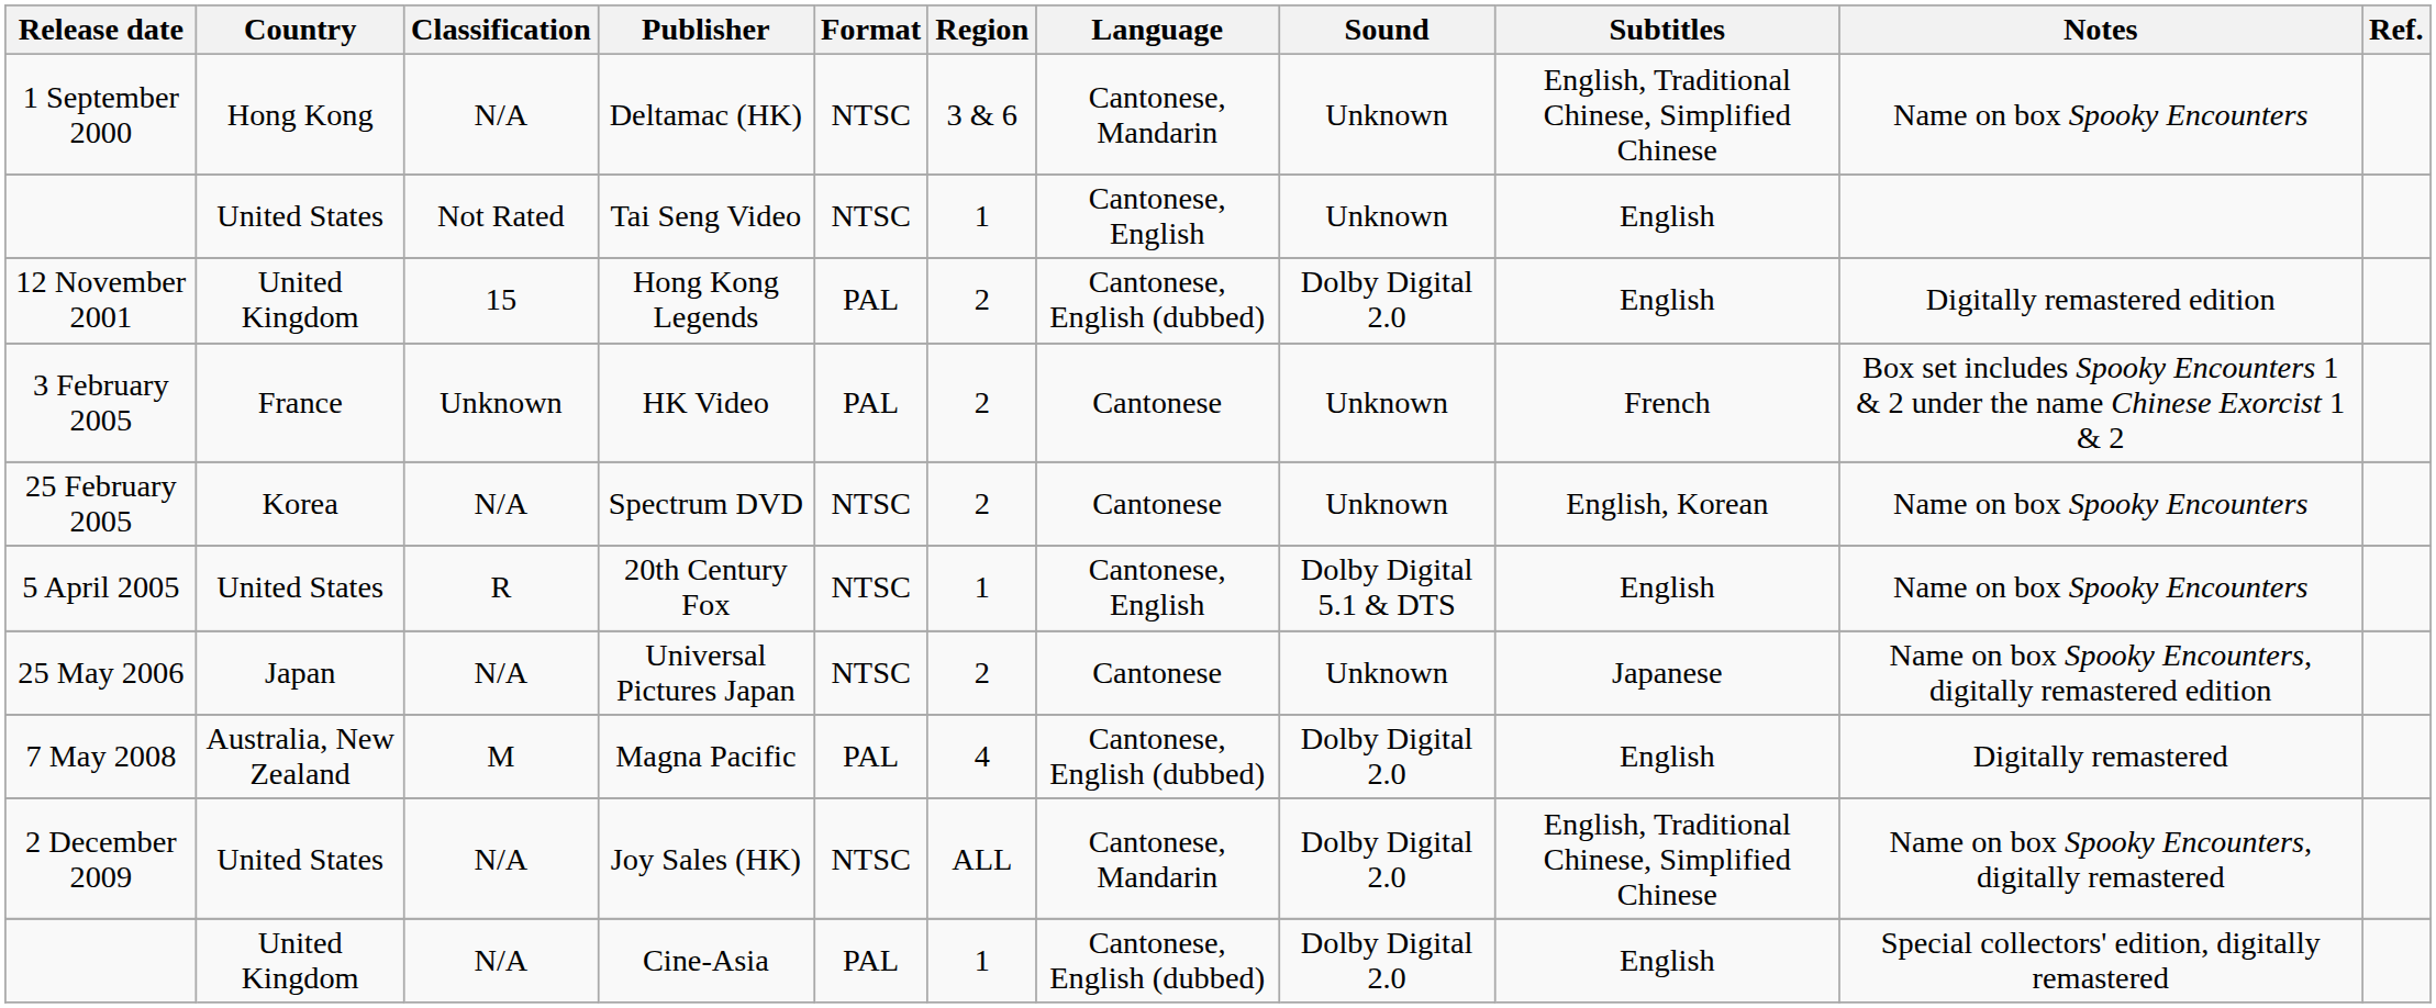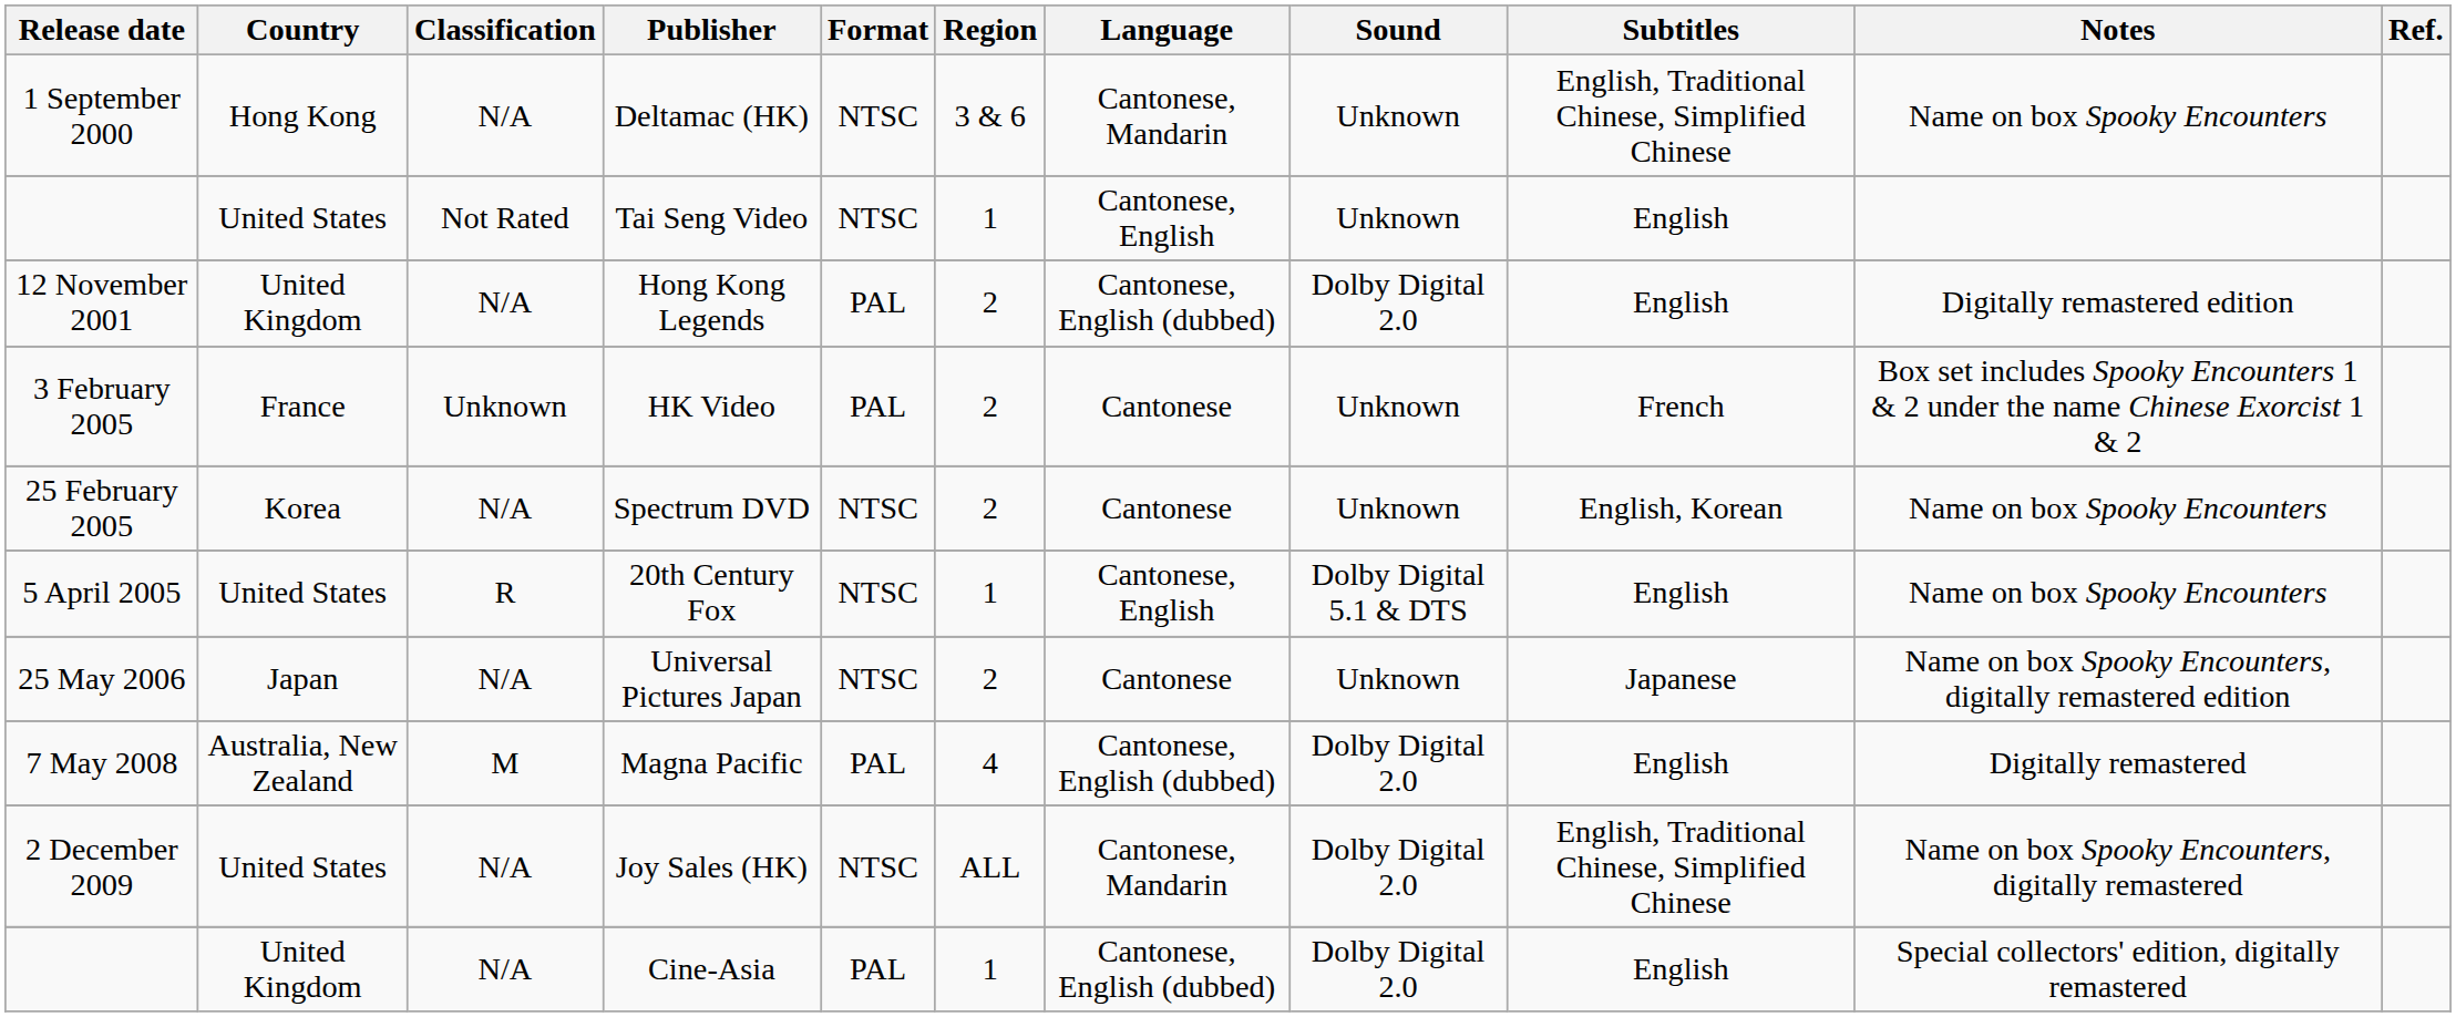 <table class="wikitable">
 <tr>
 <th>Release date</th>
 <th>Country</th>
 <th>Classification</th>
 <th>Publisher</th>
 <th>Format</th>
 <th>Region</th>
 <th>Language</th>
 <th>Sound</th>
 <th>Subtitles</th>
 <th>Notes</th>
 <th>Ref.</th>
 </tr>
 <tr style="text-align:center;">
 <td>1 September 2000</td>
 <td>Hong Kong</td>
 <td>N/A</td>
 <td>Deltamac (HK)</td>
 <td>NTSC</td>
 <td>3 & 6</td>
 <td>Cantonese, Mandarin</td>
 <td>Unknown</td>
 <td>English, Traditional Chinese, Simplified Chinese</td>
 <td>Name on box <em>Spooky Encounters</em></td>
 <td></td>
 </tr>
 <tr>
 </tr>
 <tr style="text-align:center;">
 <td></td>
 <td>United States</td>
 <td>Not Rated</td>
 <td>Tai Seng Video</td>
 <td>NTSC</td>
 <td>1</td>
 <td>Cantonese, English</td>
 <td>Unknown</td>
 <td>English</td>
 <td></td>
 <td></td>
 </tr>
 <tr>
 </tr>
 <tr style="text-align:center;">
 <td>12 November 2001</td>
 <td>United Kingdom</td>
-<td>15</td>
+<td>N/A</td>
 <td>Hong Kong Legends</td>
 <td>PAL</td>
 <td>2</td>
 <td>Cantonese, English (dubbed)</td>
 <td>Dolby Digital 2.0</td>
 <td>English</td>
 <td>Digitally remastered edition</td>
 <td></td>
 </tr>
 <tr>
 </tr>
 <tr style="text-align:center;">
 <td>3 February 2005</td>
 <td>France</td>
 <td>Unknown</td>
 <td>HK Video</td>
 <td>PAL</td>
 <td>2</td>
 <td>Cantonese</td>
 <td>Unknown</td>
 <td>French</td>
 <td>Box set includes <em>Spooky Encounters</em> 1 & 2 under the name <em>Chinese Exorcist</em> 1 & 2</td>
 <td></td>
 </tr>
 <tr>
 </tr>
 <tr style="text-align:center;">
 <td>25 February 2005</td>
 <td>Korea</td>
 <td>N/A</td>
 <td>Spectrum DVD</td>
 <td>NTSC</td>
 <td>2</td>
 <td>Cantonese</td>
 <td>Unknown</td>
 <td>English, Korean</td>
 <td>Name on box <em>Spooky Encounters</em></td>
 <td></td>
 </tr>
 <tr>
 </tr>
 <tr style="text-align:center;">
 <td>5 April 2005</td>
 <td>United States</td>
 <td>R</td>
 <td>20th Century Fox</td>
 <td>NTSC</td>
 <td>1</td>
 <td>Cantonese, English</td>
 <td>Dolby Digital 5.1 & DTS</td>
 <td>English</td>
 <td>Name on box <em>Spooky Encounters</em></td>
 <td></td>
 </tr>
 <tr>
 </tr>
 <tr style="text-align:center;">
 <td>25 May 2006</td>
 <td>Japan</td>
 <td>N/A</td>
 <td>Universal Pictures Japan</td>
 <td>NTSC</td>
 <td>2</td>
 <td>Cantonese</td>
 <td>Unknown</td>
 <td>Japanese</td>
 <td>Name on box <em>Spooky Encounters</em>, digitally remastered edition</td>
 <td></td>
 </tr>
 <tr>
 </tr>
 <tr style="text-align:center;">
 <td>7 May 2008</td>
 <td>Australia, New Zealand</td>
 <td>M</td>
 <td>Magna Pacific</td>
 <td>PAL</td>
 <td>4</td>
 <td>Cantonese, English (dubbed)</td>
 <td>Dolby Digital 2.0</td>
 <td>English</td>
 <td>Digitally remastered</td>
 <td></td>
 </tr>
 <tr>
 </tr>
 <tr style="text-align:center;">
 <td>2 December 2009</td>
 <td>United States</td>
 <td>N/A</td>
 <td>Joy Sales (HK)</td>
 <td>NTSC</td>
 <td>ALL</td>
 <td>Cantonese, Mandarin</td>
 <td>Dolby Digital 2.0</td>
 <td>English, Traditional Chinese, Simplified Chinese</td>
 <td>Name on box <em>Spooky Encounters</em>, digitally remastered</td>
 <td></td>
 </tr>
 <tr>
 </tr>
 <tr>
 </tr>
 <tr style="text-align:center;">
 <td></td>
 <td>United Kingdom</td>
 <td>N/A</td>
 <td>Cine-Asia</td>
 <td>PAL</td>
 <td>1</td>
 <td>Cantonese, English (dubbed)</td>
 <td>Dolby Digital 2.0</td>
 <td>English</td>
 <td>Special collectors' edition, digitally remastered</td>
 <td></td>
 </tr>
 </table>
